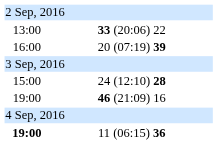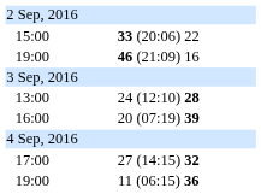 <table style="text-align:center; float:left; margin-right:1em">
 <tr>
 <th width=18%></th>
 <th width=18%></th>
 <th width=28%></th>
 <th width=18%></th>
 <th width=18%></th>
 </tr>
 <tr align="left" bgcolor=#d0e7ff>
 <td colspan=4>2 Sep, 2016</td>
 </tr>
 <tr>
-<td>13:00</td>
+<td>15:00</td>
 <td align="right"><strong></strong></td>
 <td><strong>33</strong> (20:06) 22</td>
 <td align=left></td>
+<td></td>
+</tr>
+<tr>
+<td>19:00</td>
+<td align="right"><strong></strong></td>
+<td><strong>46</strong> (21:09) 16</td>
+<td align=left></td>
+<td></td>
+</tr>
+<tr align="left" bgcolor=#d0e7ff>
+<td colspan=4>3 Sep, 2016</td>
+</tr>
+<tr>
+<td>13:00</td>
+<td align="right"></td>
+<td>24 (12:10) <strong>28</strong></td>
+<td align=left><strong></strong></td>
 <td></td>
 </tr>
 <tr>
 <td>16:00</td>
 <td align="right"></td>
 <td>20 (07:19) <strong>39</strong></td>
 <td align=left><strong></strong></td>
 <td></td>
 </tr>
 <tr align="left" bgcolor=#d0e7ff>
-<td colspan=4>3 Sep, 2016</td>
+<td colspan=4>4 Sep, 2016</td>
 </tr>
 <tr>
-<td>15:00</td>
+<td>17:00</td>
 <td align="right"></td>
-<td>24 (12:10) <strong>28</strong></td>
+<td>27 (14:15) <strong>32</strong></td>
 <td align=left><strong></strong></td>
 <td></td>
 </tr>
 <tr>
 <td>19:00</td>
-<td align="right"><strong></strong></td>
-<td><strong>46</strong> (21:09) 16</td>
-<td align=left></td>
-<td></td>
-</tr>
-<tr align="left" bgcolor=#d0e7ff>
-<td colspan=4>4 Sep, 2016</td>
-</tr>
-<tr>
-<td><strong>19:00</strong></td>
 <td align="right"></td>
 <td>11 (06:15) <strong>36</strong></td>
 <td align=left><strong></strong></td>
 <td></td>
 </tr>
 <tr align="left" bgcolor=#d0e7ff>
 </tr>
 </table>
